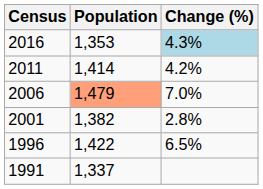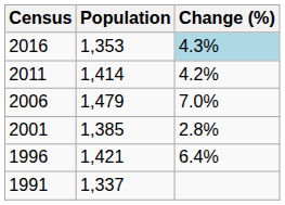 <table class="wikitable">
 <tr>
 <th>Census</th>
 <th>Population</th>
 <th>Change (%)</th>
 </tr>
 <tr>
 <td>2016</td>
 <td>1,353</td>
 <td style="background: lightblue;">4.3%</td>
 </tr>
 <tr>
 <td>2011</td>
 <td>1,414</td>
 <td>4.2%</td>
 </tr>
 <tr>
 <td>2006</td>
-<td style="background: lightsalmon;">1,479</td>
+<td>1,479</td>
 <td>7.0%</td>
 </tr>
 <tr>
 <td>2001</td>
-<td>1,382</td>
+<td>1,385</td>
 <td>2.8%</td>
 </tr>
 <tr>
 <td>1996</td>
-<td>1,422</td>
-<td>6.5%</td>
+<td>1,421</td>
+<td>6.4%</td>
 </tr>
 <tr>
 <td>1991</td>
 <td>1,337</td>
 <td></td>
 </tr>
 </table>
